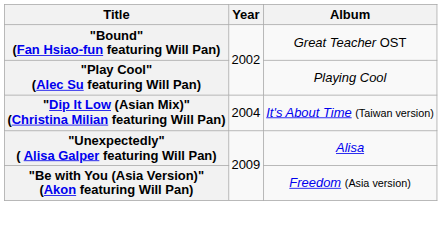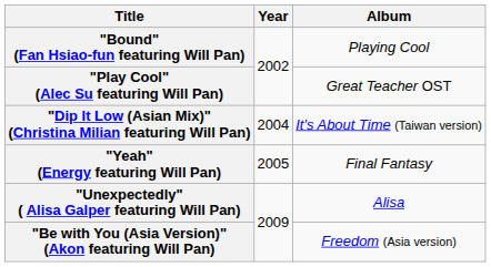 <table class="wikitable plainrowheaders" style="text-align:center" style="text-align:center">
 <tr>
 <th rowspan="1" scope="col">Title</th>
 <th rowspan="1" scope="col">Year</th>
 <th rowspan="1" scope="col">Album</th>
 </tr>
 <tr>
 <th scope="row">"Bound"<br><span>(<a href='#'>Fan Hsiao-fun</a> featuring Will Pan)</span></th>
 <td rowspan="2">2002</td>
-<td><em>Great Teacher</em> OST</td>
+<td><em>Playing Cool</em></td>
 </tr>
 <tr>
 <th scope="row">"Play Cool"<br><span>(<a href='#'>Alec Su</a> featuring Will Pan)</span></th>
-<td><em>Playing Cool</em></td>
+<td><em>Great Teacher</em> OST</td>
 </tr>
 <tr>
 <th scope="row">"<a href='#'>Dip It Low</a> (Asian Mix)"<br><span>(<a href='#'>Christina Milian</a> featuring Will Pan)</span></th>
 <td>2004</td>
 <td><em><a href='#'>It's About Time</a></em> <small>(Taiwan version)</small></td>
+</tr>
+<tr>
+<th scope="row">"Yeah"<br><span>(<a href='#'>Energy</a> featuring Will Pan)</span></th>
+<td>2005</td>
+<td><em>Final Fantasy</em></td>
 </tr>
 <tr>
 <th scope="row">"Unexpectedly"<br><span>( <a href='#'>Alisa Galper</a> featuring Will Pan)</span></th>
 <td rowspan="2">2009</td>
 <td><em><a href='#'>Alisa</a></em></td>
 </tr>
 <tr>
 <th scope="row">"Be with You (Asia Version)"<br><span>(<a href='#'>Akon</a> featuring Will Pan)</span></th>
 <td><em><a href='#'>Freedom</a></em> <small>(Asia version)</small></td>
 </tr>
 </table>
